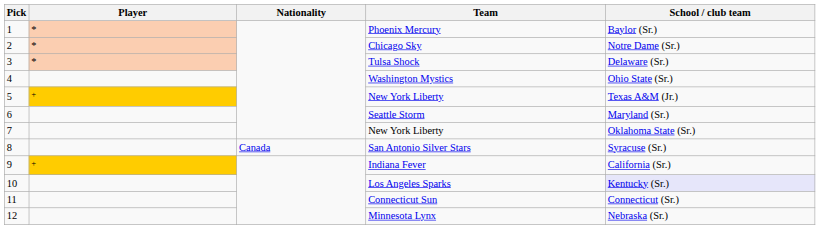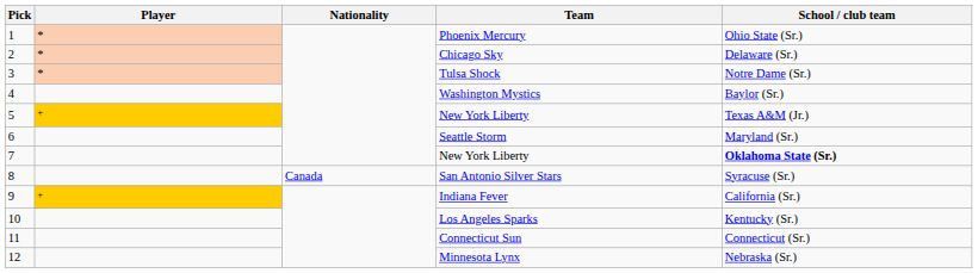 <table class="wikitable sortable">
 <tr>
 <th width=30>Pick</th>
 <th width=333>Player</th>
 <th width=200>Nationality</th>
 <th width=383>Team</th>
 <th width=333>School / club team</th>
 </tr>
 <tr>
 <td>1</td>
 <td style="background-color:#FBCEB1"> *</td>
 <td rowspan=7></td>
 <td><a href='#'>Phoenix Mercury</a></td>
-<td><a href='#'>Baylor</a> (Sr.)</td>
+<td><a href='#'>Ohio State</a> (Sr.)</td>
 </tr>
 <tr>
 <td>2</td>
 <td style="background-color:#FBCEB1"><strong></strong> *</td>
 <td><a href='#'>Chicago Sky</a></td>
-<td><a href='#'>Notre Dame</a> (Sr.)</td>
+<td><a href='#'>Delaware</a> (Sr.)</td>
 </tr>
 <tr>
 <td>3</td>
 <td style="background-color:#FBCEB1"> *</td>
 <td><a href='#'>Tulsa Shock</a></td>
-<td><a href='#'>Delaware</a> (Sr.)</td>
+<td><a href='#'>Notre Dame</a> (Sr.)</td>
 </tr>
 <tr>
 <td>4</td>
 <td></td>
 <td><a href='#'>Washington Mystics</a></td>
-<td><a href='#'>Ohio State</a> (Sr.)</td>
+<td><a href='#'>Baylor</a> (Sr.)</td>
 </tr>
 <tr>
 <td>5</td>
 <td style="background-color:#FFCC00"> <sup>+</sup></td>
 <td><a href='#'>New York Liberty</a></td>
 <td><a href='#'>Texas A&M</a> (Jr.)</td>
 </tr>
 <tr>
 <td>6</td>
 <td></td>
 <td><a href='#'>Seattle Storm</a></td>
 <td><a href='#'>Maryland</a> (Sr.)</td>
 </tr>
 <tr>
 <td>7</td>
 <td></td>
 <td>New York Liberty </td>
-<td><a href='#'>Oklahoma State</a> (Sr.)</td>
+<td><strong><a href='#'>Oklahoma State</a> (Sr.)</strong></td>
 </tr>
 <tr>
 <td>8</td>
 <td></td>
 <td> <a href='#'>Canada</a></td>
 <td><a href='#'>San Antonio Silver Stars</a></td>
 <td><a href='#'>Syracuse</a> (Sr.)</td>
 </tr>
 <tr>
 <td>9</td>
 <td style="background-color:#FFCC00"> <sup>+</sup></td>
 <td rowspan=4></td>
 <td><a href='#'>Indiana Fever</a></td>
 <td><a href='#'>California</a> (Sr.)</td>
 </tr>
 <tr>
 <td>10</td>
 <td></td>
 <td><a href='#'>Los Angeles Sparks</a></td>
-<td style="background: lavender;"><a href='#'>Kentucky</a> (Sr.)</td>
+<td><a href='#'>Kentucky</a> (Sr.)</td>
 </tr>
 <tr>
 <td>11</td>
 <td></td>
 <td><a href='#'>Connecticut Sun</a></td>
 <td><a href='#'>Connecticut</a> (Sr.)</td>
 </tr>
 <tr>
 <td>12</td>
 <td></td>
 <td><a href='#'>Minnesota Lynx</a></td>
 <td><a href='#'>Nebraska</a> (Sr.)</td>
 </tr>
 </table>
